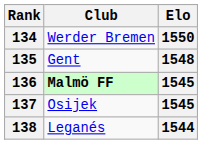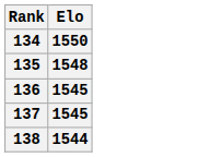 <table class="wikitable plainrowheaders sortable">
 <tr>
 <th>Rank</th>
-<th scope="col">Club</th>
 <th scope="col">Elo</th>
 </tr>
 <tr>
 <th scope="row" align="left">134</th>
-<td align="left"> <a href='#'>Werder Bremen</a></td>
 <th align="center">1550</th>
 </tr>
 <tr>
 <th scope="row" align="left">135</th>
-<td align="left"> <a href='#'>Gent</a></td>
 <th align="center">1548</th>
 </tr>
 <tr bgcolor="#CCFFCC">
 <th scope="row" align="left">136</th>
-<td align="left"> <strong>Malmö FF</strong></td>
 <th align="center">1545</th>
 </tr>
 <tr>
 <th scope="row" align="left">137</th>
-<td align="left"> <a href='#'>Osijek</a></td>
 <th align="center">1545</th>
 </tr>
 <tr>
 <th scope="row" align="left">138</th>
-<td align="left"> <a href='#'>Leganés</a></td>
 <th align="center">1544</th>
 </tr>
 </table>
